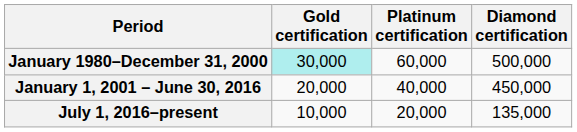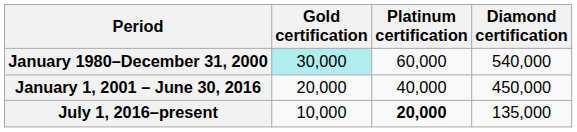 <table class="wikitable plainrowheaders" style="text-align:center;">
 <tr>
 <th>Period</th>
 <th>Gold<br>certification</th>
 <th>Platinum<br>certification</th>
 <th>Diamond<br>certification</th>
 </tr>
 <tr>
 <th scope="row">January 1980–December 31, 2000</th>
 <td style="background: paleturquoise;">30,000</td>
 <td>60,000</td>
-<td>500,000</td>
+<td>540,000</td>
 </tr>
 <tr>
 <th scope="row">January 1, 2001 – June 30, 2016</th>
 <td>20,000</td>
 <td>40,000</td>
 <td>450,000</td>
 </tr>
 <tr>
 <th scope="row">July 1, 2016–present</th>
 <td>10,000</td>
-<td>20,000</td>
+<td><strong>20,000</strong></td>
 <td>135,000</td>
 </tr>
 </table>
